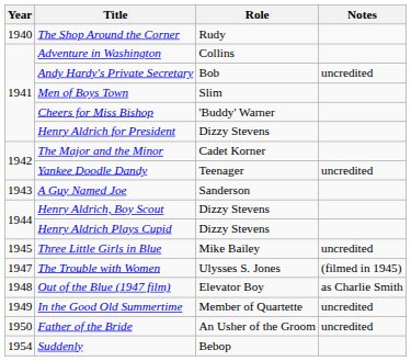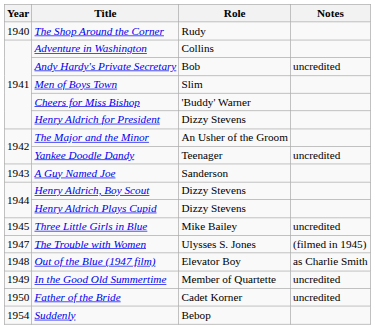 <table class="wikitable sortable">
 <tr>
 <th>Year</th>
 <th>Title</th>
 <th>Role</th>
 <th class = "unsortable">Notes</th>
 </tr>
 <tr>
 <td>1940</td>
 <td><em><a href='#'>The Shop Around the Corner</a></em></td>
 <td>Rudy</td>
 <td></td>
 </tr>
 <tr>
 <td rowspan="5">1941</td>
 <td><em><a href='#'>Adventure in Washington</a></em></td>
 <td>Collins</td>
 </tr>
 <tr>
 <td><em><a href='#'>Andy Hardy's Private Secretary</a></em></td>
 <td>Bob</td>
 <td>uncredited</td>
 </tr>
 <tr>
 <td><em><a href='#'>Men of Boys Town</a></em></td>
 <td>Slim</td>
 </tr>
 <tr>
 <td><em><a href='#'>Cheers for Miss Bishop</a></em></td>
 <td>'Buddy' Warner</td>
 <td></td>
 </tr>
 <tr>
 <td><em><a href='#'>Henry Aldrich for President</a></em></td>
 <td>Dizzy Stevens</td>
 <td></td>
 </tr>
 <tr>
 <td rowspan=2>1942</td>
 <td><em><a href='#'>The Major and the Minor</a></em></td>
-<td>Cadet Korner</td>
+<td>An Usher of the Groom</td>
 </tr>
 <tr>
 <td><em><a href='#'>Yankee Doodle Dandy</a></em></td>
 <td>Teenager</td>
 <td>uncredited</td>
 </tr>
 <tr>
 <td>1943</td>
 <td><em><a href='#'>A Guy Named Joe</a></em></td>
 <td>Sanderson</td>
 </tr>
 <tr>
 <td rowspan="2">1944</td>
 <td><em><a href='#'>Henry Aldrich, Boy Scout</a></em></td>
 <td>Dizzy Stevens</td>
 <td></td>
 </tr>
 <tr>
 <td><em><a href='#'>Henry Aldrich Plays Cupid</a></em></td>
 <td>Dizzy Stevens</td>
 </tr>
 <tr>
 <td>1945</td>
 <td><em><a href='#'>Three Little Girls in Blue</a></em></td>
 <td>Mike Bailey</td>
 <td>uncredited</td>
 </tr>
 <tr>
 <td>1947</td>
 <td><em><a href='#'>The Trouble with Women</a></em></td>
 <td>Ulysses S. Jones</td>
 <td>(filmed in 1945)</td>
 </tr>
 <tr>
 <td>1948</td>
 <td><em><a href='#'>Out of the Blue (1947 film)</a></em></td>
 <td>Elevator Boy</td>
 <td>as Charlie Smith</td>
 </tr>
 <tr>
 <td>1949</td>
 <td><em><a href='#'>In the Good Old Summertime</a></em></td>
 <td>Member of Quartette</td>
 <td>uncredited</td>
 </tr>
 <tr>
 <td>1950</td>
 <td><em><a href='#'>Father of the Bride</a></em></td>
-<td>An Usher of the Groom</td>
+<td>Cadet Korner</td>
 <td>uncredited</td>
 </tr>
 <tr>
 <td>1954</td>
 <td><em><a href='#'>Suddenly</a></em></td>
 <td>Bebop</td>
 <td></td>
 </tr>
 </table>
